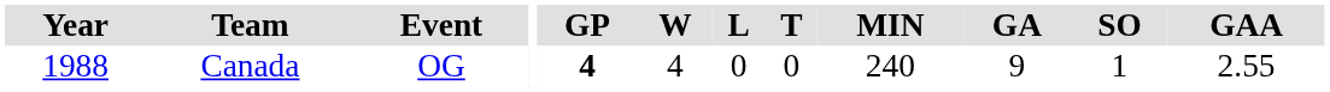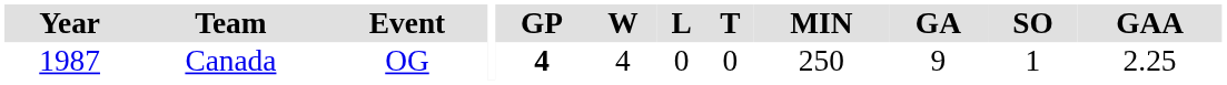 <table border="0" cellpadding="1" cellspacing="0" ID="Table3" style="text-align:center; width:40em">
 <tr ALIGN="center" bgcolor="#e0e0e0">
 <th>Year</th>
 <th>Team</th>
 <th>Event</th>
 <th rowspan="99" bgcolor="#ffffff"></th>
 <th>GP</th>
 <th>W</th>
 <th>L</th>
 <th>T</th>
 <th>MIN</th>
 <th>GA</th>
 <th>SO</th>
 <th>GAA</th>
 </tr>
 <tr ALIGN="center">
-<td><a href='#'>1988</a></td>
+<td><a href='#'>1987</a></td>
 <td><a href='#'>Canada</a></td>
 <td><a href='#'>OG</a></td>
 <td><strong>4</strong></td>
 <td>4</td>
 <td>0</td>
 <td>0</td>
-<td>240</td>
+<td>250</td>
 <td>9</td>
 <td>1</td>
-<td>2.55</td>
+<td>2.25</td>
 </tr>
 </table>
